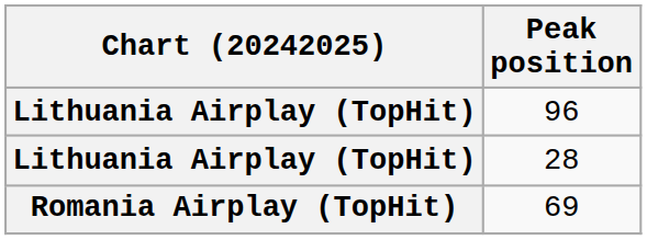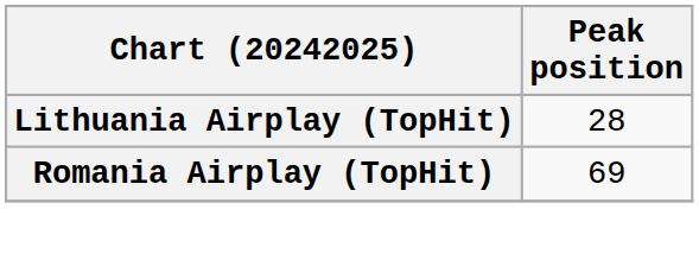 <table class="wikitable sortable plainrowheaders" style="text-align:center">
 <tr>
 <th scope="col">Chart (20242025)</th>
 <th scope="col">Peak<br>position</th>
-</tr>
-<tr>
-<th scope="row">Lithuania Airplay (TopHit)</th>
-<td>96</td>
 </tr>
 <tr>
 <th scope="row">Lithuania Airplay (TopHit)</th>
 <td>28</td>
 </tr>
 <tr>
 <th scope="row">Romania Airplay (TopHit)<br></th>
 <td>69</td>
 </tr>
 <tr>
 </tr>
 </table>
